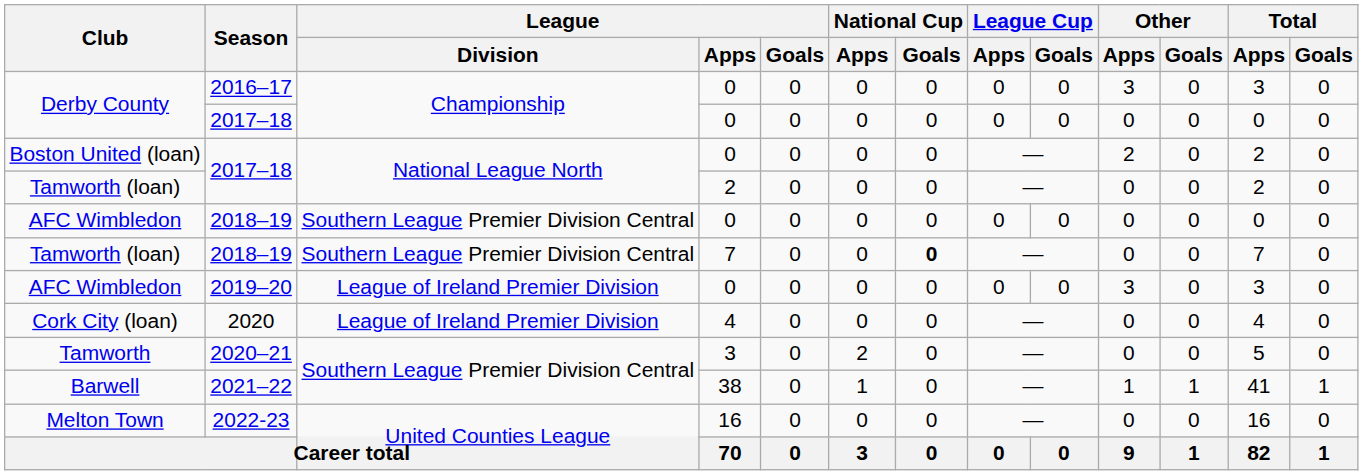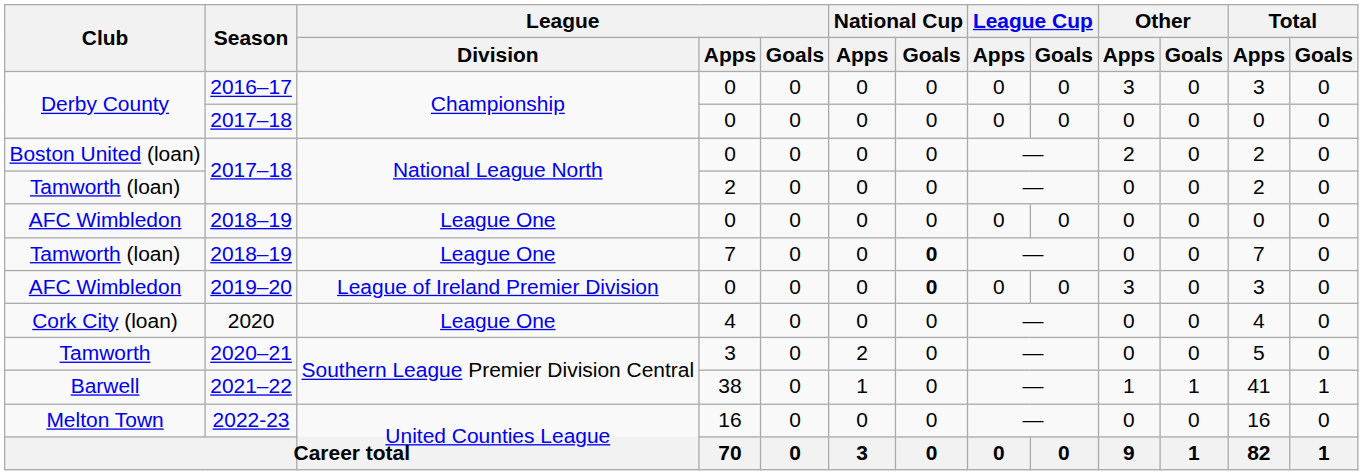 <table class="wikitable" style="text-align:center">
 <tr>
 <th rowspan="2">Club</th>
 <th rowspan="2">Season</th>
 <th colspan="3">League</th>
 <th colspan="2">National Cup</th>
 <th colspan="2"><a href='#'>League Cup</a></th>
 <th colspan="2">Other</th>
 <th colspan="2">Total</th>
 </tr>
 <tr>
 <th>Division</th>
 <th>Apps</th>
 <th>Goals</th>
 <th>Apps</th>
 <th>Goals</th>
 <th>Apps</th>
 <th>Goals</th>
 <th>Apps</th>
 <th>Goals</th>
 <th>Apps</th>
 <th>Goals</th>
 </tr>
 <tr>
 <td rowspan="2"><a href='#'>Derby County</a></td>
 <td><a href='#'>2016–17</a></td>
 <td rowspan="2"><a href='#'>Championship</a></td>
 <td>0</td>
 <td>0</td>
 <td>0</td>
 <td>0</td>
 <td>0</td>
 <td>0</td>
 <td>3</td>
 <td>0</td>
 <td>3</td>
 <td>0</td>
 </tr>
 <tr>
 <td><a href='#'>2017–18</a></td>
 <td>0</td>
 <td>0</td>
 <td>0</td>
 <td>0</td>
 <td>0</td>
 <td>0</td>
 <td>0</td>
 <td>0</td>
 <td>0</td>
 <td>0</td>
 </tr>
 <tr>
 <td><a href='#'>Boston United</a> (loan)</td>
 <td rowspan="2"><a href='#'>2017–18</a></td>
 <td rowspan="2"><a href='#'>National League North</a></td>
 <td>0</td>
 <td>0</td>
 <td>0</td>
 <td>0</td>
 <td colspan="2">—</td>
 <td>2</td>
 <td>0</td>
 <td>2</td>
 <td>0</td>
 </tr>
 <tr>
 <td><a href='#'>Tamworth</a> (loan)</td>
 <td>2</td>
 <td>0</td>
 <td>0</td>
 <td>0</td>
 <td colspan="2">—</td>
 <td>0</td>
 <td>0</td>
 <td>2</td>
 <td>0</td>
 </tr>
 <tr>
 <td><a href='#'>AFC Wimbledon</a></td>
 <td><a href='#'>2018–19</a></td>
-<td><a href='#'>Southern League</a> Premier Division Central</td>
+<td><a href='#'>League One</a></td>
 <td>0</td>
 <td>0</td>
 <td>0</td>
 <td>0</td>
 <td>0</td>
 <td>0</td>
 <td>0</td>
 <td>0</td>
 <td>0</td>
 <td>0</td>
 </tr>
 <tr>
 <td><a href='#'>Tamworth</a> (loan)</td>
 <td><a href='#'>2018–19</a></td>
-<td><a href='#'>Southern League</a> Premier Division Central</td>
+<td><a href='#'>League One</a></td>
 <td>7</td>
 <td>0</td>
 <td>0</td>
 <td><strong>0</strong></td>
 <td colspan="2">—</td>
 <td>0</td>
 <td>0</td>
 <td>7</td>
 <td>0</td>
 </tr>
 <tr>
 <td><a href='#'>AFC Wimbledon</a></td>
 <td><a href='#'>2019–20</a></td>
 <td><a href='#'>League of Ireland Premier Division</a></td>
 <td>0</td>
 <td>0</td>
 <td>0</td>
-<td>0</td>
+<td><strong>0</strong></td>
 <td>0</td>
 <td>0</td>
 <td>3</td>
 <td>0</td>
 <td>3</td>
 <td>0</td>
 </tr>
 <tr>
 <td><a href='#'>Cork City</a> (loan)</td>
 <td>2020</td>
-<td><a href='#'>League of Ireland Premier Division</a></td>
+<td><a href='#'>League One</a></td>
 <td>4</td>
 <td>0</td>
 <td>0</td>
 <td>0</td>
 <td colspan="2">—</td>
 <td>0</td>
 <td>0</td>
 <td>4</td>
 <td>0</td>
 </tr>
 <tr>
 <td><a href='#'>Tamworth</a></td>
 <td><a href='#'>2020–21</a></td>
 <td rowspan="2"><a href='#'>Southern League</a> Premier Division Central</td>
 <td>3</td>
 <td>0</td>
 <td>2</td>
 <td>0</td>
 <td colspan="2">—</td>
 <td>0</td>
 <td>0</td>
 <td>5</td>
 <td>0</td>
 </tr>
 <tr>
 <td><a href='#'>Barwell</a></td>
 <td><a href='#'>2021–22</a></td>
 <td>38</td>
 <td>0</td>
 <td>1</td>
 <td>0</td>
 <td colspan="2">—</td>
 <td>1</td>
 <td>1</td>
 <td>41</td>
 <td>1</td>
 </tr>
 <tr>
 <td><a href='#'>Melton Town</a></td>
 <td><a href='#'>2022-23</a></td>
 <td rowspan="2"><a href='#'>United Counties League</a></td>
 <td>16</td>
 <td>0</td>
 <td>0</td>
 <td>0</td>
 <td colspan="2">—</td>
 <td>0</td>
 <td>0</td>
 <td>16</td>
 <td>0</td>
 </tr>
 <tr>
 <th colspan="3">Career total</th>
 <th>70</th>
 <th>0</th>
 <th>3</th>
 <th>0</th>
 <th>0</th>
 <th>0</th>
 <th>9</th>
 <th>1</th>
 <th>82</th>
 <th>1</th>
 </tr>
 </table>
